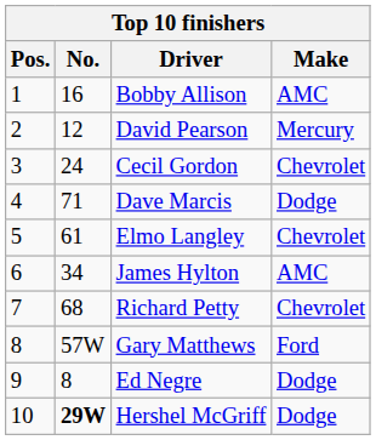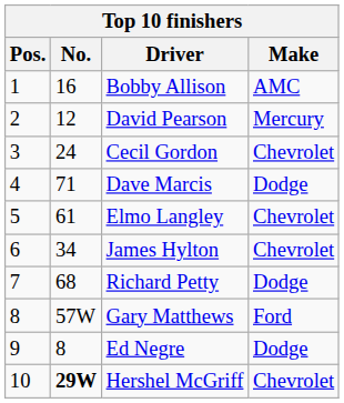 <table class="wikitable">
 <tr>
 <th colspan="4">Top 10 finishers</th>
 </tr>
 <tr>
 <th>Pos.</th>
 <th>No.</th>
 <th>Driver</th>
 <th>Make</th>
 </tr>
 <tr>
 <td>1</td>
 <td>16</td>
 <td><a href='#'>Bobby Allison</a></td>
 <td><a href='#'>AMC</a></td>
 </tr>
 <tr>
 <td>2</td>
 <td>12</td>
 <td><a href='#'>David Pearson</a></td>
 <td><a href='#'>Mercury</a></td>
 </tr>
 <tr>
 <td>3</td>
 <td>24</td>
 <td><a href='#'>Cecil Gordon</a></td>
 <td><a href='#'>Chevrolet</a></td>
 </tr>
 <tr>
 <td>4</td>
 <td>71</td>
 <td><a href='#'>Dave Marcis</a></td>
 <td><a href='#'>Dodge</a></td>
 </tr>
 <tr>
 <td>5</td>
 <td>61</td>
 <td><a href='#'>Elmo Langley</a></td>
 <td><a href='#'>Chevrolet</a></td>
 </tr>
 <tr>
 <td>6</td>
 <td>34</td>
 <td><a href='#'>James Hylton</a></td>
-<td><a href='#'>AMC</a></td>
+<td><a href='#'>Chevrolet</a></td>
 </tr>
 <tr>
 <td>7</td>
 <td>68</td>
 <td><a href='#'>Richard Petty</a></td>
-<td><a href='#'>Chevrolet</a></td>
+<td><a href='#'>Dodge</a></td>
 </tr>
 <tr>
 <td>8</td>
 <td>57W</td>
 <td><a href='#'>Gary Matthews</a></td>
 <td><a href='#'>Ford</a></td>
 </tr>
 <tr>
 <td>9</td>
 <td>8</td>
 <td><a href='#'>Ed Negre</a></td>
 <td><a href='#'>Dodge</a></td>
 </tr>
 <tr>
 <td>10</td>
 <td><strong>29W</strong></td>
 <td><a href='#'>Hershel McGriff</a></td>
-<td><a href='#'>Dodge</a></td>
+<td><a href='#'>Chevrolet</a></td>
 </tr>
 </table>
